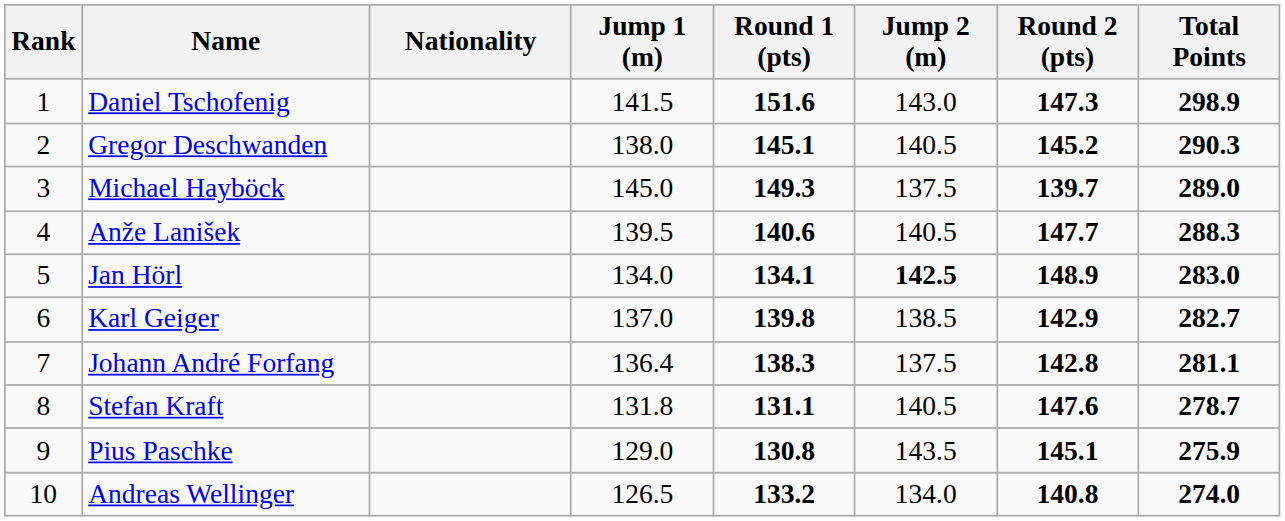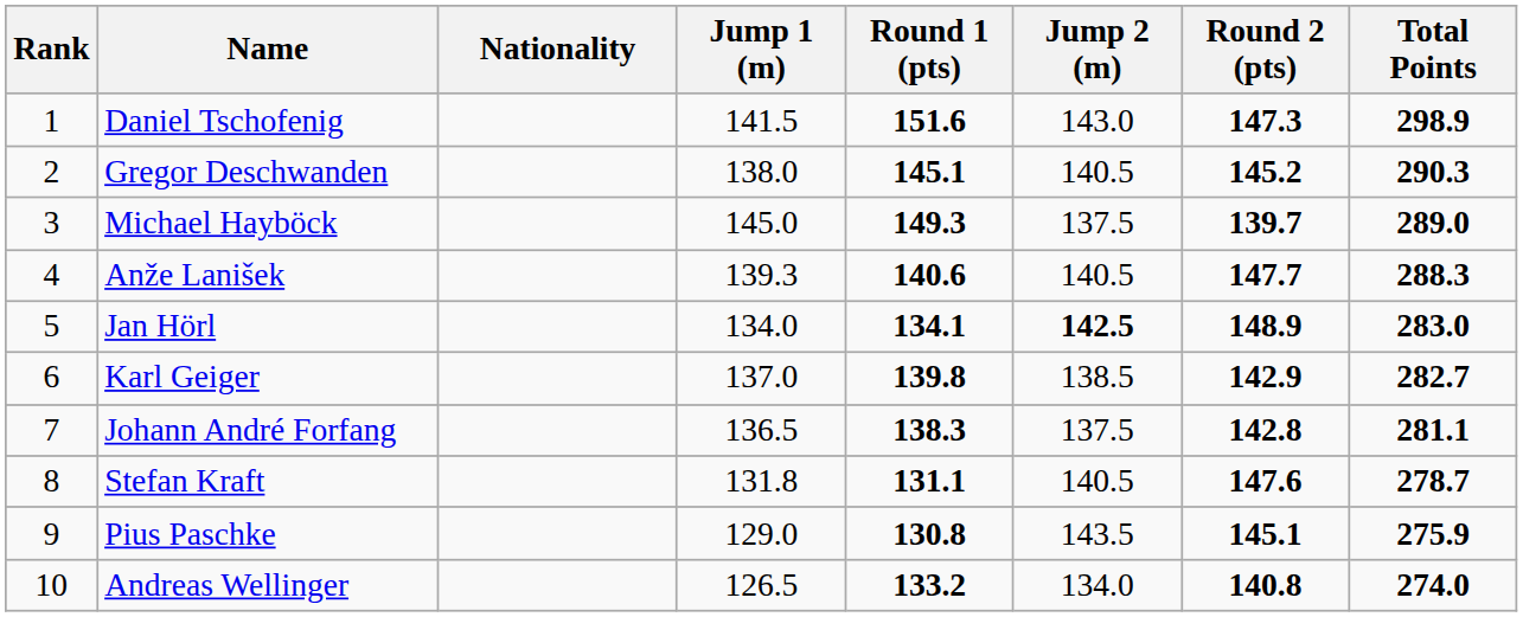 <table class="wikitable sortable" style="text-align: center;">
 <tr>
 <th>Rank</th>
 <th width=160>Name</th>
 <th width=110>Nationality</th>
 <th width=75>Jump 1 (m)</th>
 <th width=75>Round 1 (pts)</th>
 <th width=75>Jump 2 (m)</th>
 <th width=75>Round 2 (pts)</th>
 <th width=75>Total Points</th>
 </tr>
 <tr>
 <td>1</td>
 <td align=left><a href='#'>Daniel Tschofenig</a></td>
 <td align=left></td>
 <td>141.5</td>
 <td><strong>151.6</strong></td>
 <td>143.0</td>
 <td><strong>147.3</strong></td>
 <td><strong>298.9</strong></td>
 </tr>
 <tr>
 <td>2</td>
 <td align=left><a href='#'>Gregor Deschwanden</a></td>
 <td align=left></td>
 <td>138.0</td>
 <td><strong>145.1</strong></td>
 <td>140.5</td>
 <td><strong>145.2</strong></td>
 <td><strong>290.3</strong></td>
 </tr>
 <tr>
 <td>3</td>
 <td align=left><a href='#'>Michael Hayböck</a></td>
 <td align=left></td>
 <td>145.0</td>
 <td><strong>149.3</strong></td>
 <td>137.5</td>
 <td><strong>139.7</strong></td>
 <td><strong>289.0</strong></td>
 </tr>
 <tr>
 <td>4</td>
 <td align=left><a href='#'>Anže Lanišek</a></td>
 <td align=left></td>
-<td>139.5</td>
+<td>139.3</td>
 <td><strong>140.6</strong></td>
 <td>140.5</td>
 <td><strong>147.7</strong></td>
 <td><strong>288.3 </strong></td>
 </tr>
 <tr>
 <td>5</td>
 <td align=left><a href='#'>Jan Hörl</a></td>
 <td align=left></td>
 <td>134.0</td>
 <td><strong>134.1</strong></td>
 <td><strong>142.5</strong></td>
 <td><strong>148.9</strong></td>
 <td><strong>283.0 </strong></td>
 </tr>
 <tr>
 <td>6</td>
 <td align=left><a href='#'>Karl Geiger</a></td>
 <td align=left></td>
 <td>137.0</td>
 <td><strong>139.8</strong></td>
 <td>138.5</td>
 <td><strong>142.9</strong></td>
 <td><strong>282.7</strong></td>
 </tr>
 <tr>
 <td>7</td>
 <td align=left><a href='#'>Johann André Forfang</a></td>
 <td align=left></td>
-<td>136.4</td>
+<td>136.5</td>
 <td><strong>138.3</strong></td>
 <td>137.5</td>
 <td><strong>142.8</strong></td>
 <td><strong>281.1</strong></td>
 </tr>
 <tr>
 <td>8</td>
 <td align=left><a href='#'>Stefan Kraft</a></td>
 <td align=left></td>
 <td>131.8</td>
 <td><strong>131.1</strong></td>
 <td>140.5</td>
 <td><strong>147.6</strong></td>
 <td><strong>278.7</strong></td>
 </tr>
 <tr>
 <td>9</td>
 <td align=left><a href='#'>Pius Paschke</a></td>
 <td align=left></td>
 <td>129.0</td>
 <td><strong>130.8</strong></td>
 <td>143.5</td>
 <td><strong>145.1</strong></td>
 <td><strong>275.9</strong></td>
 </tr>
 <tr>
 <td>10</td>
 <td align=left><a href='#'>Andreas Wellinger</a></td>
 <td align=left></td>
 <td>126.5</td>
 <td><strong>133.2</strong></td>
 <td>134.0</td>
 <td><strong>140.8</strong></td>
 <td><strong>274.0</strong></td>
 </tr>
 </table>
